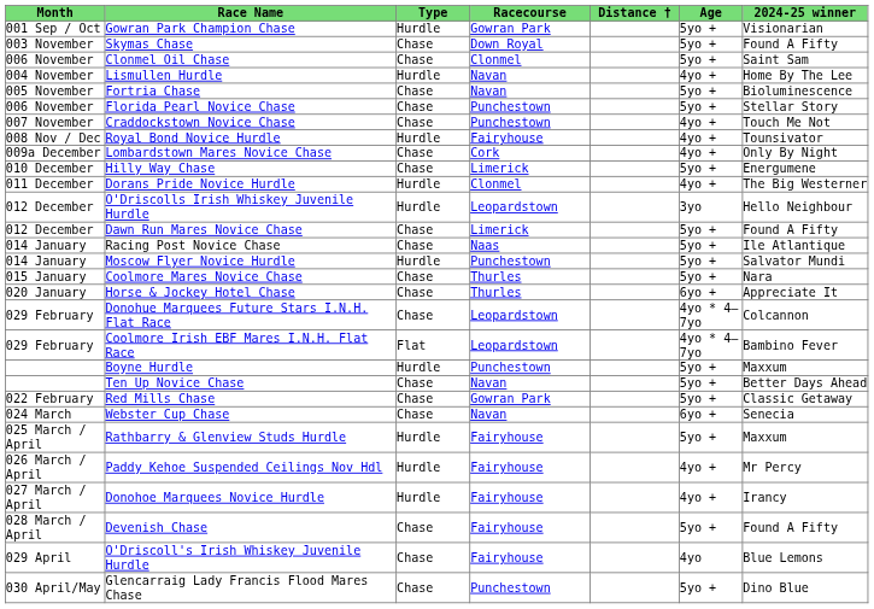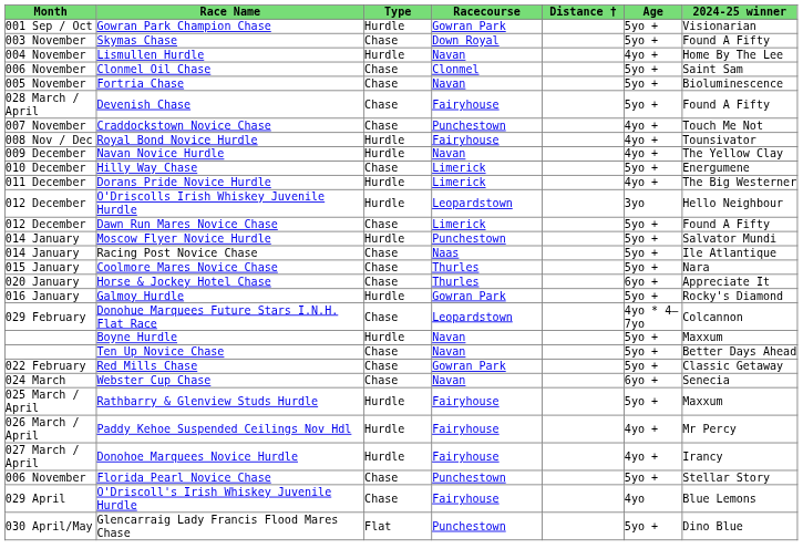 <table class = "sortable" | border="1" cellpadding="0" style="border-collapse: collapse; font-size:90%">
 <tr bgcolor="#77dd77" align="center">
 <th width="95px"><strong>Month</strong><br></th>
 <th width="280px"><strong>Race Name</strong><br></th>
 <th width="70px"><strong>Type</strong><br></th>
 <th width="115px"><strong>Racecourse</strong><br></th>
 <th width="85px"><strong>Distance</strong> †<br></th>
 <th width="60px"><strong>Age</strong><br></th>
 <th>2024-25 winner</th>
 </tr>
 <tr>
 <td><span>001</span> Sep / Oct</td>
 <td><a href='#'>Gowran Park Champion Chase</a></td>
 <td>Hurdle</td>
 <td><a href='#'>Gowran Park</a></td>
 <td></td>
 <td>5yo +</td>
 <td>Visionarian</td>
 </tr>
 <tr>
 <td><span>003</span> November</td>
 <td><a href='#'>Skymas Chase</a></td>
 <td>Chase</td>
 <td><a href='#'>Down Royal</a></td>
 <td></td>
 <td>5yo +</td>
 <td>Found A Fifty</td>
 </tr>
 <tr>
+<td><span>004</span> November</td>
+<td><a href='#'>Lismullen Hurdle</a></td>
+<td>Hurdle</td>
+<td><a href='#'>Navan</a></td>
+<td></td>
+<td>4yo +</td>
+<td>Home By The Lee</td>
+</tr>
+<tr>
 <td><span>006</span> November</td>
 <td><a href='#'>Clonmel Oil Chase</a></td>
 <td>Chase</td>
 <td><a href='#'>Clonmel</a></td>
 <td></td>
 <td>5yo +</td>
 <td>Saint Sam</td>
-</tr>
-<tr>
-<td><span>004</span> November</td>
-<td><a href='#'>Lismullen Hurdle</a></td>
-<td>Hurdle</td>
-<td><a href='#'>Navan</a></td>
-<td></td>
-<td>4yo +</td>
-<td>Home By The Lee</td>
 </tr>
 <tr>
 <td><span>005</span> November</td>
 <td><a href='#'>Fortria Chase</a></td>
 <td>Chase</td>
 <td><a href='#'>Navan</a></td>
 <td></td>
 <td>5yo +</td>
 <td>Bioluminescence</td>
 </tr>
 <tr>
-<td><span>006</span> November</td>
-<td><a href='#'>Florida Pearl Novice Chase</a></td>
+<td><span>028</span> March / April</td>
+<td><a href='#'>Devenish Chase</a></td>
 <td>Chase</td>
-<td><a href='#'>Punchestown</a></td>
+<td><a href='#'>Fairyhouse</a></td>
 <td></td>
 <td>5yo +</td>
-<td>Stellar Story</td>
+<td>Found A Fifty</td>
 </tr>
 <tr>
 <td><span>007</span> November</td>
 <td><a href='#'>Craddockstown Novice Chase</a></td>
 <td>Chase</td>
 <td><a href='#'>Punchestown</a></td>
 <td></td>
 <td>4yo +</td>
 <td>Touch Me Not</td>
 </tr>
 <tr>
 <td><span>008</span> Nov / Dec</td>
 <td><a href='#'>Royal Bond Novice Hurdle</a></td>
 <td>Hurdle</td>
 <td><a href='#'>Fairyhouse</a></td>
 <td></td>
 <td>4yo +</td>
 <td>Tounsivator</td>
 </tr>
 <tr>
-<td><span>009a</span> December</td>
-<td><a href='#'>Lombardstown Mares Novice Chase</a></td>
-<td>Chase</td>
-<td><a href='#'>Cork</a></td>
+<td><span>009</span> December</td>
+<td><a href='#'>Navan Novice Hurdle</a></td>
+<td>Hurdle</td>
+<td><a href='#'>Navan</a></td>
 <td></td>
 <td>4yo +</td>
-<td>Only By Night</td>
+<td>The Yellow Clay</td>
 </tr>
 <tr>
 <td><span>010</span> December</td>
 <td><a href='#'>Hilly Way Chase</a></td>
 <td>Chase</td>
 <td><a href='#'>Limerick</a></td>
 <td></td>
 <td>5yo +</td>
 <td>Energumene</td>
 </tr>
 <tr>
 <td><span>011</span> December</td>
 <td><a href='#'>Dorans Pride Novice Hurdle</a></td>
 <td>Hurdle</td>
-<td><a href='#'>Clonmel</a></td>
+<td><a href='#'>Limerick</a></td>
 <td></td>
 <td>4yo +</td>
 <td>The Big Westerner</td>
 </tr>
 <tr>
 <td><span>012</span> December</td>
 <td><a href='#'>O'Driscolls Irish Whiskey Juvenile Hurdle</a></td>
 <td>Hurdle</td>
 <td><a href='#'>Leopardstown</a></td>
 <td></td>
 <td>3yo</td>
 <td>Hello Neighbour</td>
 </tr>
 <tr>
 <td><span>012</span> December</td>
 <td><a href='#'>Dawn Run Mares Novice Chase</a></td>
 <td>Chase</td>
 <td><a href='#'>Limerick</a></td>
 <td></td>
 <td>5yo +</td>
 <td>Found A Fifty</td>
 </tr>
 <tr>
 <td><span>014</span> January</td>
+<td><a href='#'>Moscow Flyer Novice Hurdle</a></td>
+<td>Hurdle</td>
+<td><a href='#'>Punchestown</a></td>
+<td></td>
+<td>5yo +</td>
+<td>Salvator Mundi</td>
+</tr>
+<tr>
+<td><span>014</span> January</td>
 <td>Racing Post Novice Chase</td>
 <td>Chase</td>
 <td><a href='#'>Naas</a></td>
 <td></td>
 <td>5yo +</td>
 <td>Ile Atlantique</td>
-</tr>
-<tr>
-<td><span>014</span> January</td>
-<td><a href='#'>Moscow Flyer Novice Hurdle</a></td>
-<td>Hurdle</td>
-<td><a href='#'>Punchestown</a></td>
-<td></td>
-<td>5yo +</td>
-<td>Salvator Mundi</td>
 </tr>
 <tr>
 <td><span>015</span> January</td>
 <td><a href='#'>Coolmore Mares Novice Chase</a></td>
 <td>Chase</td>
 <td><a href='#'>Thurles</a></td>
 <td></td>
 <td>5yo +</td>
 <td>Nara</td>
 </tr>
 <tr>
 <td><span>020</span> January</td>
 <td><a href='#'>Horse & Jockey Hotel Chase</a></td>
 <td>Chase</td>
 <td><a href='#'>Thurles</a></td>
 <td></td>
 <td>6yo +</td>
 <td>Appreciate It</td>
 </tr>
 <tr>
+<td><span>016</span> January</td>
+<td><a href='#'>Galmoy Hurdle</a></td>
+<td>Hurdle</td>
+<td><a href='#'>Gowran Park</a></td>
+<td></td>
+<td>5yo +</td>
+<td>Rocky's Diamond</td>
+</tr>
+<tr>
 <td><span>029</span> February</td>
 <td><a href='#'>Donohue Marquees Future Stars I.N.H. Flat Race</a></td>
 <td>Chase</td>
 <td><a href='#'>Leopardstown</a></td>
 <td></td>
 <td><span>4yo *</span> 4–7yo</td>
 <td>Colcannon</td>
 </tr>
 <tr>
-<td><span>029</span> February</td>
-<td><a href='#'>Coolmore Irish EBF Mares I.N.H. Flat Race</a></td>
-<td>Flat</td>
-<td><a href='#'>Leopardstown</a></td>
-<td></td>
-<td><span>4yo *</span> 4–7yo</td>
-<td>Bambino Fever</td>
-</tr>
-<tr>
 <td></td>
 <td><a href='#'>Boyne Hurdle</a></td>
 <td>Hurdle</td>
-<td><a href='#'>Punchestown</a></td>
+<td><a href='#'>Navan</a></td>
 <td></td>
 <td>5yo +</td>
 <td>Maxxum</td>
 </tr>
 <tr>
 <td></td>
 <td><a href='#'>Ten Up Novice Chase</a></td>
 <td>Chase</td>
 <td><a href='#'>Navan</a></td>
 <td></td>
 <td>5yo +</td>
 <td>Better Days Ahead</td>
 </tr>
 <tr>
 <td><span>022</span> February</td>
 <td><a href='#'>Red Mills Chase</a></td>
 <td>Chase</td>
 <td><a href='#'>Gowran Park</a></td>
 <td></td>
 <td>5yo +</td>
 <td>Classic Getaway</td>
 </tr>
 <tr>
 <td><span>024</span> March</td>
 <td><a href='#'>Webster Cup Chase</a></td>
 <td>Chase</td>
 <td><a href='#'>Navan</a></td>
 <td></td>
 <td>6yo +</td>
 <td>Senecia</td>
 </tr>
 <tr>
 <td><span>025</span> March / April</td>
 <td><a href='#'>Rathbarry & Glenview Studs Hurdle</a></td>
 <td>Hurdle</td>
 <td><a href='#'>Fairyhouse</a></td>
 <td></td>
 <td>5yo +</td>
 <td>Maxxum</td>
 </tr>
 <tr>
 <td><span>026</span> March / April</td>
 <td><a href='#'>Paddy Kehoe Suspended Ceilings Nov Hdl</a></td>
 <td>Hurdle</td>
 <td><a href='#'>Fairyhouse</a></td>
 <td></td>
 <td>4yo +</td>
 <td>Mr Percy</td>
 </tr>
 <tr>
 <td><span>027</span> March / April</td>
 <td><a href='#'>Donohoe Marquees Novice Hurdle</a></td>
 <td>Hurdle</td>
 <td><a href='#'>Fairyhouse</a></td>
 <td></td>
 <td>4yo +</td>
 <td>Irancy</td>
 </tr>
 <tr>
-<td><span>028</span> March / April</td>
-<td><a href='#'>Devenish Chase</a></td>
+<td><span>006</span> November</td>
+<td><a href='#'>Florida Pearl Novice Chase</a></td>
 <td>Chase</td>
-<td><a href='#'>Fairyhouse</a></td>
+<td><a href='#'>Punchestown</a></td>
 <td></td>
 <td>5yo +</td>
-<td>Found A Fifty</td>
+<td>Stellar Story</td>
 </tr>
 <tr>
 <td><span>029</span> April</td>
 <td><a href='#'>O'Driscoll's Irish Whiskey Juvenile Hurdle</a></td>
 <td>Chase</td>
 <td><a href='#'>Fairyhouse</a></td>
 <td></td>
 <td>4yo</td>
 <td>Blue Lemons</td>
 </tr>
 <tr>
 <td><span>030</span> April/May</td>
 <td>Glencarraig Lady Francis Flood Mares Chase</td>
-<td>Chase</td>
+<td>Flat</td>
 <td><a href='#'>Punchestown</a></td>
 <td></td>
 <td>5yo +</td>
 <td>Dino Blue</td>
 </tr>
 </table>
